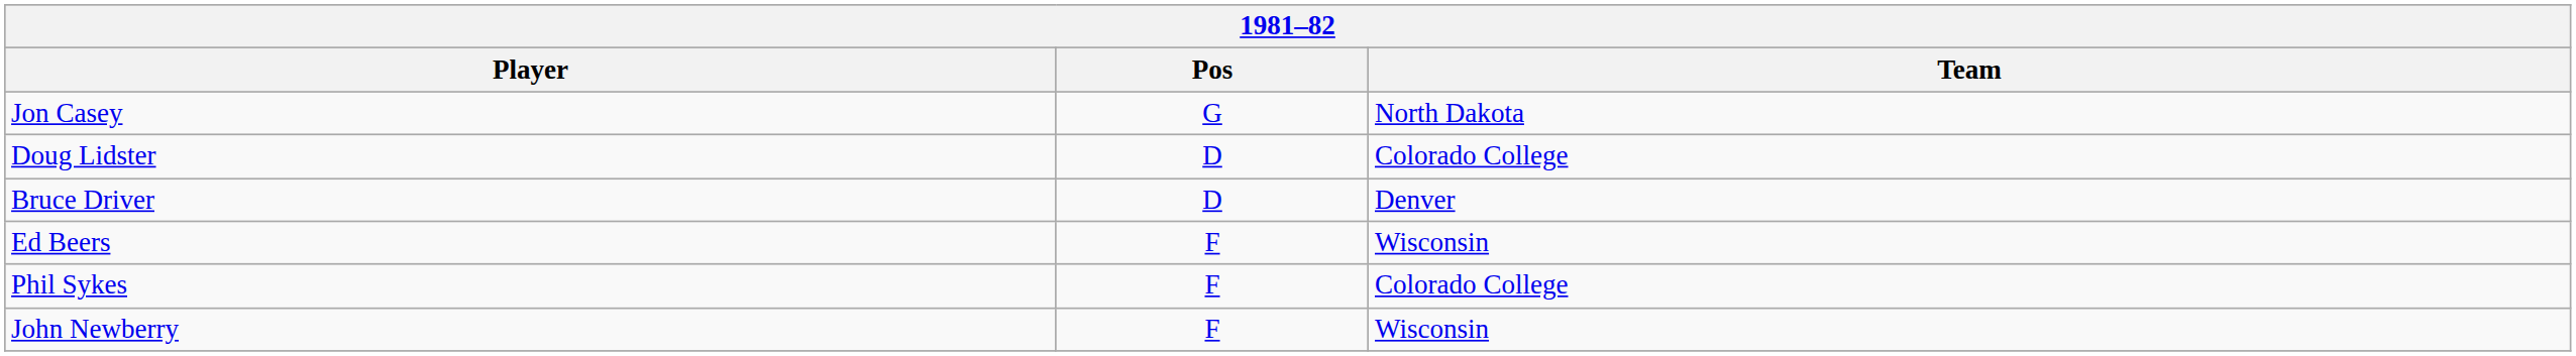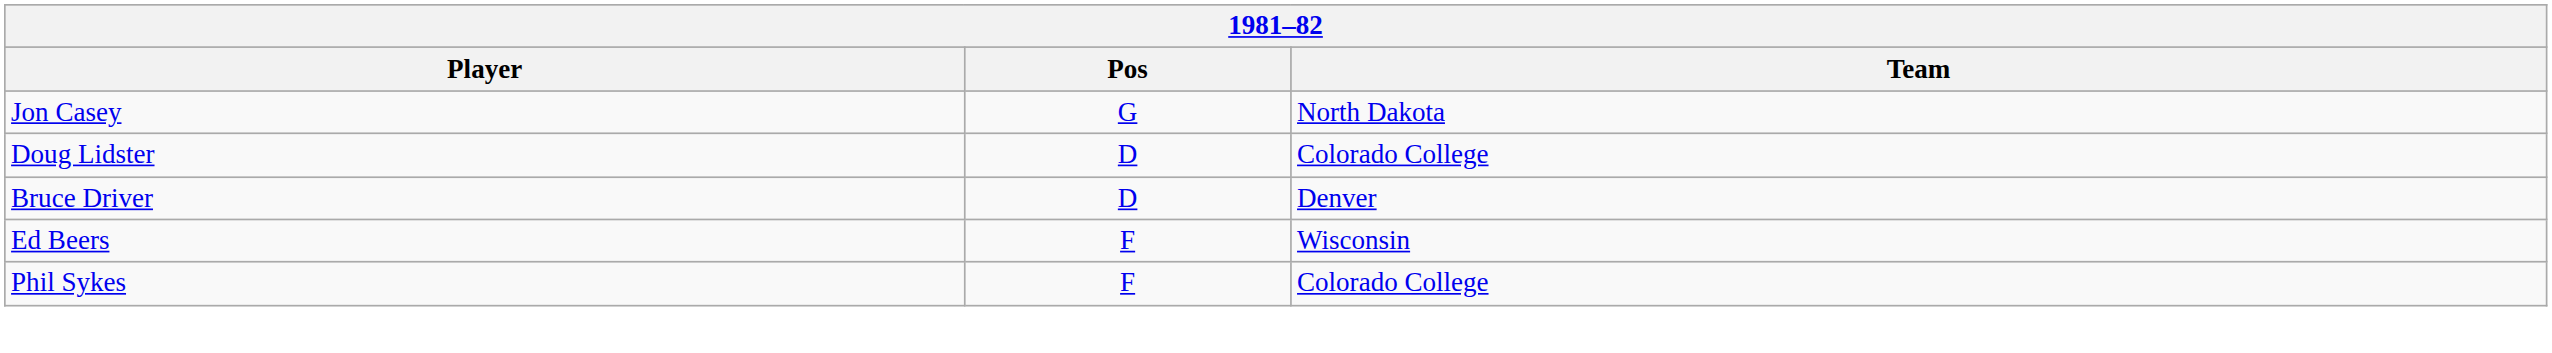 <table class="wikitable" width=95%>
 <tr>
 <th colspan=3><a href='#'>1981–82</a></th>
 </tr>
 <tr>
 <th>Player</th>
 <th>Pos</th>
 <th>Team</th>
 </tr>
 <tr>
 <td><a href='#'>Jon Casey</a></td>
 <td align=center><a href='#'>G</a></td>
 <td><a href='#'>North Dakota</a></td>
 </tr>
 <tr>
 <td><a href='#'>Doug Lidster</a></td>
 <td align=center><a href='#'>D</a></td>
 <td><a href='#'>Colorado College</a></td>
 </tr>
 <tr>
 <td><a href='#'>Bruce Driver</a></td>
 <td align=center><a href='#'>D</a></td>
 <td><a href='#'>Denver</a></td>
 </tr>
 <tr>
 <td><a href='#'>Ed Beers</a></td>
 <td align=center><a href='#'>F</a></td>
 <td><a href='#'>Wisconsin</a></td>
 </tr>
 <tr>
 <td><a href='#'>Phil Sykes</a></td>
 <td align=center><a href='#'>F</a></td>
 <td><a href='#'>Colorado College</a></td>
 </tr>
-<tr>
-<td><a href='#'>John Newberry</a></td>
-<td align=center><a href='#'>F</a></td>
-<td><a href='#'>Wisconsin</a></td>
-</tr>
 </table>
